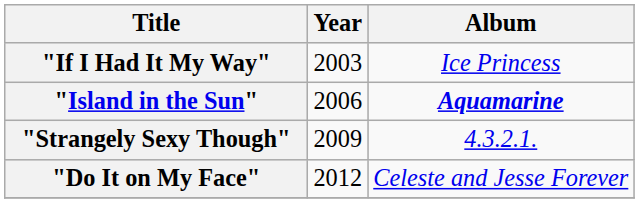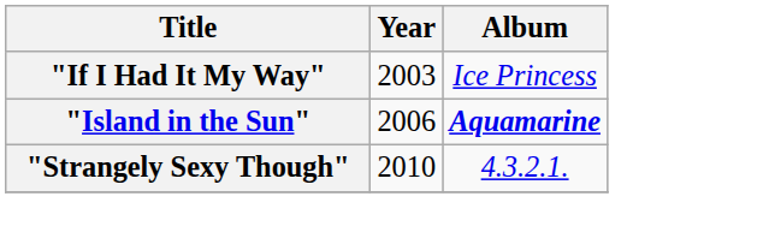 <table class="wikitable plainrowheaders" style="text-align:center;">
 <tr>
 <th scope="col" style="width:12em;">Title</th>
 <th scope="col">Year</th>
 <th scope="col">Album</th>
 </tr>
 <tr>
 <th scope="row">"If I Had It My Way"</th>
 <td>2003</td>
 <td><em><a href='#'>Ice Princess</a></em></td>
 </tr>
 <tr>
 <th scope="row">"<a href='#'>Island in the Sun</a>"</th>
 <td>2006</td>
 <td><strong><em><a href='#'>Aquamarine</a></em></strong></td>
 </tr>
 <tr>
 <th scope="row">"Strangely Sexy Though"</th>
-<td>2009</td>
+<td>2010</td>
 <td><em><a href='#'>4.3.2.1.</a></em></td>
-</tr>
-<tr>
-<th scope="row">"Do It on My Face"</th>
-<td>2012</td>
-<td><em><a href='#'>Celeste and Jesse Forever</a></em></td>
 </tr>
 <tr>
 </tr>
 </table>
